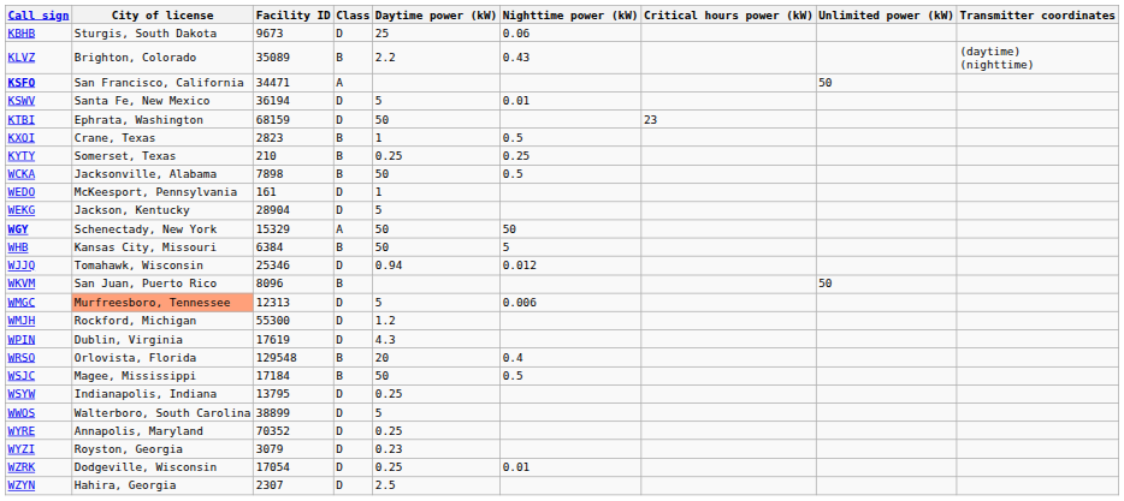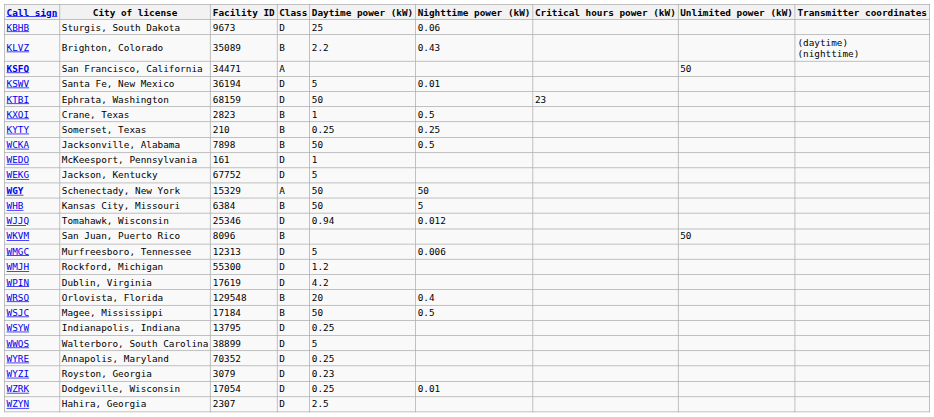 <table class="wikitable sortable">
 <tr>
 <th><a href='#'>Call sign</a></th>
 <th>City of license</th>
 <th>Facility ID</th>
 <th>Class</th>
 <th>Daytime power (kW)</th>
 <th>Nighttime power (kW)</th>
 <th>Critical hours power (kW)</th>
 <th>Unlimited power (kW)</th>
 <th>Transmitter coordinates</th>
 </tr>
 <tr>
 <td><a href='#'>KBHB</a></td>
 <td>Sturgis, South Dakota</td>
 <td>9673</td>
 <td>D</td>
 <td>25</td>
 <td>0.06</td>
 <td></td>
 <td></td>
 <td></td>
 </tr>
 <tr>
 <td><a href='#'>KLVZ</a></td>
 <td>Brighton, Colorado</td>
 <td>35089</td>
 <td>B</td>
 <td>2.2</td>
 <td>0.43</td>
 <td></td>
 <td></td>
 <td> (daytime)<br> (nighttime)</td>
 </tr>
 <tr>
 <td><strong><a href='#'>KSFO</a></strong></td>
 <td>San Francisco, California</td>
 <td>34471</td>
 <td>A</td>
 <td></td>
 <td></td>
 <td></td>
 <td>50</td>
 <td></td>
 </tr>
 <tr>
 <td><a href='#'>KSWV</a></td>
 <td>Santa Fe, New Mexico</td>
 <td>36194</td>
 <td>D</td>
 <td>5</td>
 <td>0.01</td>
 <td></td>
 <td></td>
 <td></td>
 </tr>
 <tr>
 <td><a href='#'>KTBI</a></td>
 <td>Ephrata, Washington</td>
 <td>68159</td>
 <td>D</td>
 <td>50</td>
 <td></td>
 <td>23</td>
 <td></td>
 <td></td>
 </tr>
 <tr>
 <td><a href='#'>KXOI</a></td>
 <td>Crane, Texas</td>
 <td>2823</td>
 <td>B</td>
 <td>1</td>
 <td>0.5</td>
 <td></td>
 <td></td>
 <td></td>
 </tr>
 <tr>
 <td><a href='#'>KYTY</a></td>
 <td>Somerset, Texas</td>
 <td>210</td>
 <td>B</td>
 <td>0.25</td>
 <td>0.25</td>
 <td></td>
 <td></td>
 <td></td>
 </tr>
 <tr>
 <td><a href='#'>WCKA</a></td>
 <td>Jacksonville, Alabama</td>
 <td>7898</td>
 <td>B</td>
 <td>50</td>
 <td>0.5</td>
 <td></td>
 <td></td>
 <td></td>
 </tr>
 <tr>
 <td><a href='#'>WEDO</a></td>
 <td>McKeesport, Pennsylvania</td>
 <td>161</td>
 <td>D</td>
 <td>1</td>
 <td></td>
 <td></td>
 <td></td>
 <td></td>
 </tr>
 <tr>
 <td><a href='#'>WEKG</a></td>
 <td>Jackson, Kentucky</td>
-<td>28904</td>
+<td>67752</td>
 <td>D</td>
 <td>5</td>
 <td></td>
 <td></td>
 <td></td>
 <td></td>
 </tr>
 <tr>
 <td><strong><a href='#'>WGY</a></strong></td>
 <td>Schenectady, New York</td>
 <td>15329</td>
 <td>A</td>
 <td>50</td>
 <td>50</td>
 <td></td>
 <td></td>
 <td></td>
 </tr>
 <tr>
 <td><a href='#'>WHB</a></td>
 <td>Kansas City, Missouri</td>
 <td>6384</td>
 <td>B</td>
 <td>50</td>
 <td>5</td>
 <td></td>
 <td></td>
 <td></td>
 </tr>
 <tr>
 <td><a href='#'>WJJQ</a></td>
 <td>Tomahawk, Wisconsin</td>
 <td>25346</td>
 <td>D</td>
 <td>0.94</td>
 <td>0.012</td>
 <td></td>
 <td></td>
 <td></td>
 </tr>
 <tr>
 <td><a href='#'>WKVM</a></td>
 <td>San Juan, Puerto Rico</td>
 <td>8096</td>
 <td>B</td>
 <td></td>
 <td></td>
 <td></td>
 <td>50</td>
 <td></td>
 </tr>
 <tr>
 <td><a href='#'>WMGC</a></td>
-<td style="background: lightsalmon;">Murfreesboro, Tennessee</td>
+<td>Murfreesboro, Tennessee</td>
 <td>12313</td>
 <td>D</td>
 <td>5</td>
 <td>0.006</td>
 <td></td>
 <td></td>
 <td></td>
 </tr>
 <tr>
 <td><a href='#'>WMJH</a></td>
 <td>Rockford, Michigan</td>
 <td>55300</td>
 <td>D</td>
 <td>1.2</td>
 <td></td>
 <td></td>
 <td></td>
 <td></td>
 </tr>
 <tr>
 <td><a href='#'>WPIN</a></td>
 <td>Dublin, Virginia</td>
 <td>17619</td>
 <td>D</td>
-<td>4.3</td>
+<td>4.2</td>
 <td></td>
 <td></td>
 <td></td>
 <td></td>
 </tr>
 <tr>
 <td><a href='#'>WRSO</a></td>
 <td>Orlovista, Florida</td>
 <td>129548</td>
 <td>B</td>
 <td>20</td>
 <td>0.4</td>
 <td></td>
 <td></td>
 <td></td>
 </tr>
 <tr>
 <td><a href='#'>WSJC</a></td>
 <td>Magee, Mississippi</td>
 <td>17184</td>
 <td>B</td>
 <td>50</td>
 <td>0.5</td>
 <td></td>
 <td></td>
 <td></td>
 </tr>
 <tr>
 <td><a href='#'>WSYW</a></td>
 <td>Indianapolis, Indiana</td>
 <td>13795</td>
 <td>D</td>
 <td>0.25</td>
 <td></td>
 <td></td>
 <td></td>
 <td></td>
 </tr>
 <tr>
 <td><a href='#'>WWOS</a></td>
 <td>Walterboro, South Carolina</td>
 <td>38899</td>
 <td>D</td>
 <td>5</td>
 <td></td>
 <td></td>
 <td></td>
 <td></td>
 </tr>
 <tr>
 <td><a href='#'>WYRE</a></td>
 <td>Annapolis, Maryland</td>
 <td>70352</td>
 <td>D</td>
 <td>0.25</td>
 <td></td>
 <td></td>
 <td></td>
 <td></td>
 </tr>
 <tr>
 <td><a href='#'>WYZI</a></td>
 <td>Royston, Georgia</td>
 <td>3079</td>
 <td>D</td>
 <td>0.23</td>
 <td></td>
 <td></td>
 <td></td>
 <td></td>
 </tr>
 <tr>
 <td><a href='#'>WZRK</a></td>
 <td>Dodgeville, Wisconsin</td>
 <td>17054</td>
 <td>D</td>
 <td>0.25</td>
 <td>0.01</td>
 <td></td>
 <td></td>
 <td></td>
 </tr>
 <tr>
 <td><a href='#'>WZYN</a></td>
 <td>Hahira, Georgia</td>
 <td>2307</td>
 <td>D</td>
 <td>2.5</td>
 <td></td>
 <td></td>
 <td></td>
 <td></td>
 </tr>
 </table>
